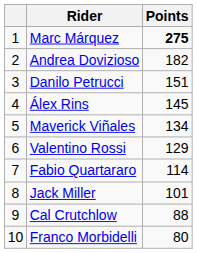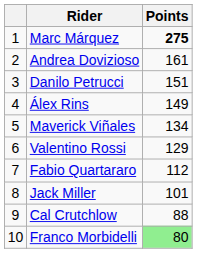 <table class="wikitable" style="font-size: 95%;">
 <tr>
 <th></th>
 <th>Rider</th>
 <th>Points</th>
 </tr>
 <tr>
 <td align=center>1</td>
 <td> <a href='#'>Marc Márquez</a></td>
 <td align=right><strong>275</strong></td>
 </tr>
 <tr>
 <td align=center>2</td>
 <td> <a href='#'>Andrea Dovizioso</a></td>
-<td align=right>182</td>
+<td align=right>161</td>
 </tr>
 <tr>
 <td align=center>3</td>
 <td> <a href='#'>Danilo Petrucci</a></td>
 <td align=right>151</td>
 </tr>
 <tr>
 <td align=center>4</td>
 <td> <a href='#'>Álex Rins</a></td>
-<td align=right>145</td>
+<td align=right>149</td>
 </tr>
 <tr>
 <td align=center>5</td>
 <td> <a href='#'>Maverick Viñales</a></td>
 <td align=right>134</td>
 </tr>
 <tr>
 <td align=center>6</td>
 <td> <a href='#'>Valentino Rossi</a></td>
 <td align=right>129</td>
 </tr>
 <tr>
 <td align=center>7</td>
 <td> <a href='#'>Fabio Quartararo</a></td>
-<td align=right>114</td>
+<td align=right>112</td>
 </tr>
 <tr>
 <td align=center>8</td>
 <td> <a href='#'>Jack Miller</a></td>
 <td align=right>101</td>
 </tr>
 <tr>
 <td align=center>9</td>
 <td> <a href='#'>Cal Crutchlow</a></td>
 <td align=right>88</td>
 </tr>
 <tr>
 <td align=center>10</td>
 <td> <a href='#'>Franco Morbidelli</a></td>
-<td align=right>80</td>
+<td align=right style="background: lightgreen;">80</td>
 </tr>
 </table>
